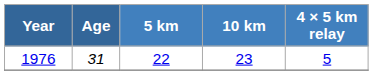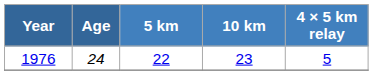 <table class="wikitable" style="font-size:95%; text-align:center; border:grey solid 1px; border-collapse:collapse; background:#ffffff;">
 <tr>
 <th style="background-color:#369; color:white; width:60px;"> Year </th>
 <th style="background-color:#369; color:white; width:40px;"> Age </th>
 <th style="background-color:#4180be; color:white; width:75px;"> 5 km </th>
 <th style="background-color:#4180be; color:white; width:75px;"> 10 km </th>
 <th style="background-color:#4180be; color:white; width:75px;"> 4 × 5 km <br> relay </th>
 </tr>
 <tr>
 <td><a href='#'>1976</a></td>
-<td><em>31</em></td>
+<td><em>24</em></td>
 <td><a href='#'>22</a></td>
 <td><a href='#'>23</a></td>
 <td><a href='#'>5</a></td>
 </tr>
 <tr>
 </tr>
 </table>
